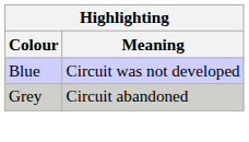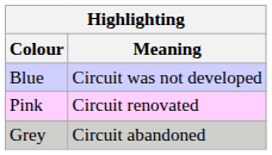 <table class="wikitable">
 <tr>
 <th colspan="2">Highlighting</th>
 </tr>
 <tr>
 <th>Colour</th>
 <th>Meaning</th>
 </tr>
 <tr>
 <td style="background:#CFCFFF;">Blue</td>
 <td style="background:#CFCFFF;">Circuit was not developed</td>
 </tr>
 <tr>
+<td style="background:#FFCFFF;">Pink</td>
+<td style="background:#FFCFFF;">Circuit renovated</td>
+</tr>
+<tr>
 <td style="background:#CFCFCC;">Grey</td>
 <td style="background:#CFCFCC;">Circuit abandoned</td>
 </tr>
 </table>
